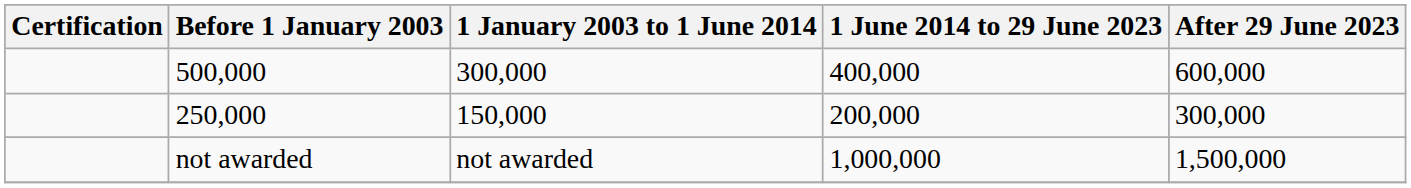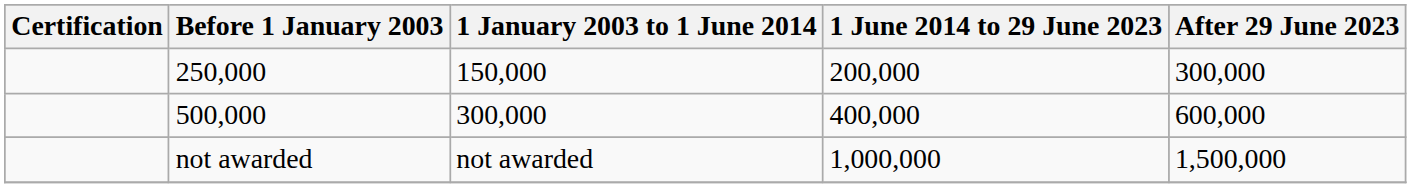 <table class=wikitable>
 <tr>
 <th>Certification</th>
 <th>Before 1 January 2003</th>
 <th>1 January 2003 to 1 June 2014</th>
 <th>1 June 2014 to 29 June 2023</th>
 <th>After 29 June 2023</th>
 </tr>
 <tr>
 <td></td>
+<td>250,000</td>
+<td>150,000</td>
+<td>200,000</td>
+<td>300,000</td>
+</tr>
+<tr>
+<td></td>
 <td>500,000</td>
 <td>300,000</td>
 <td>400,000</td>
 <td>600,000</td>
-</tr>
-<tr>
-<td></td>
-<td>250,000</td>
-<td>150,000</td>
-<td>200,000</td>
-<td>300,000</td>
 </tr>
 <tr>
 <td></td>
 <td>not awarded</td>
 <td>not awarded</td>
 <td>1,000,000</td>
 <td>1,500,000</td>
 </tr>
 <tr>
 </tr>
 </table>
